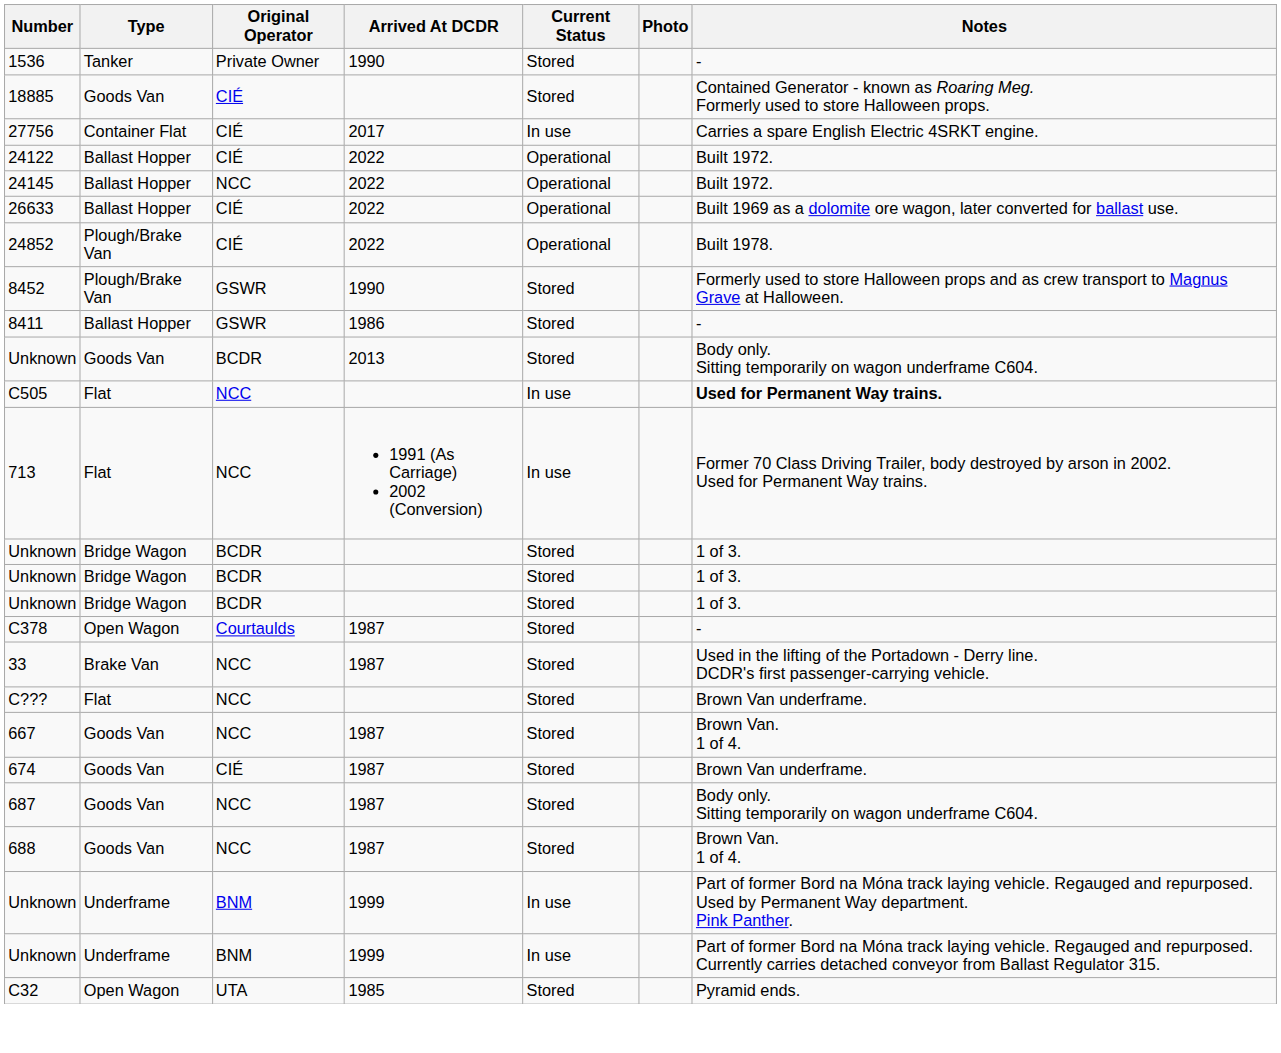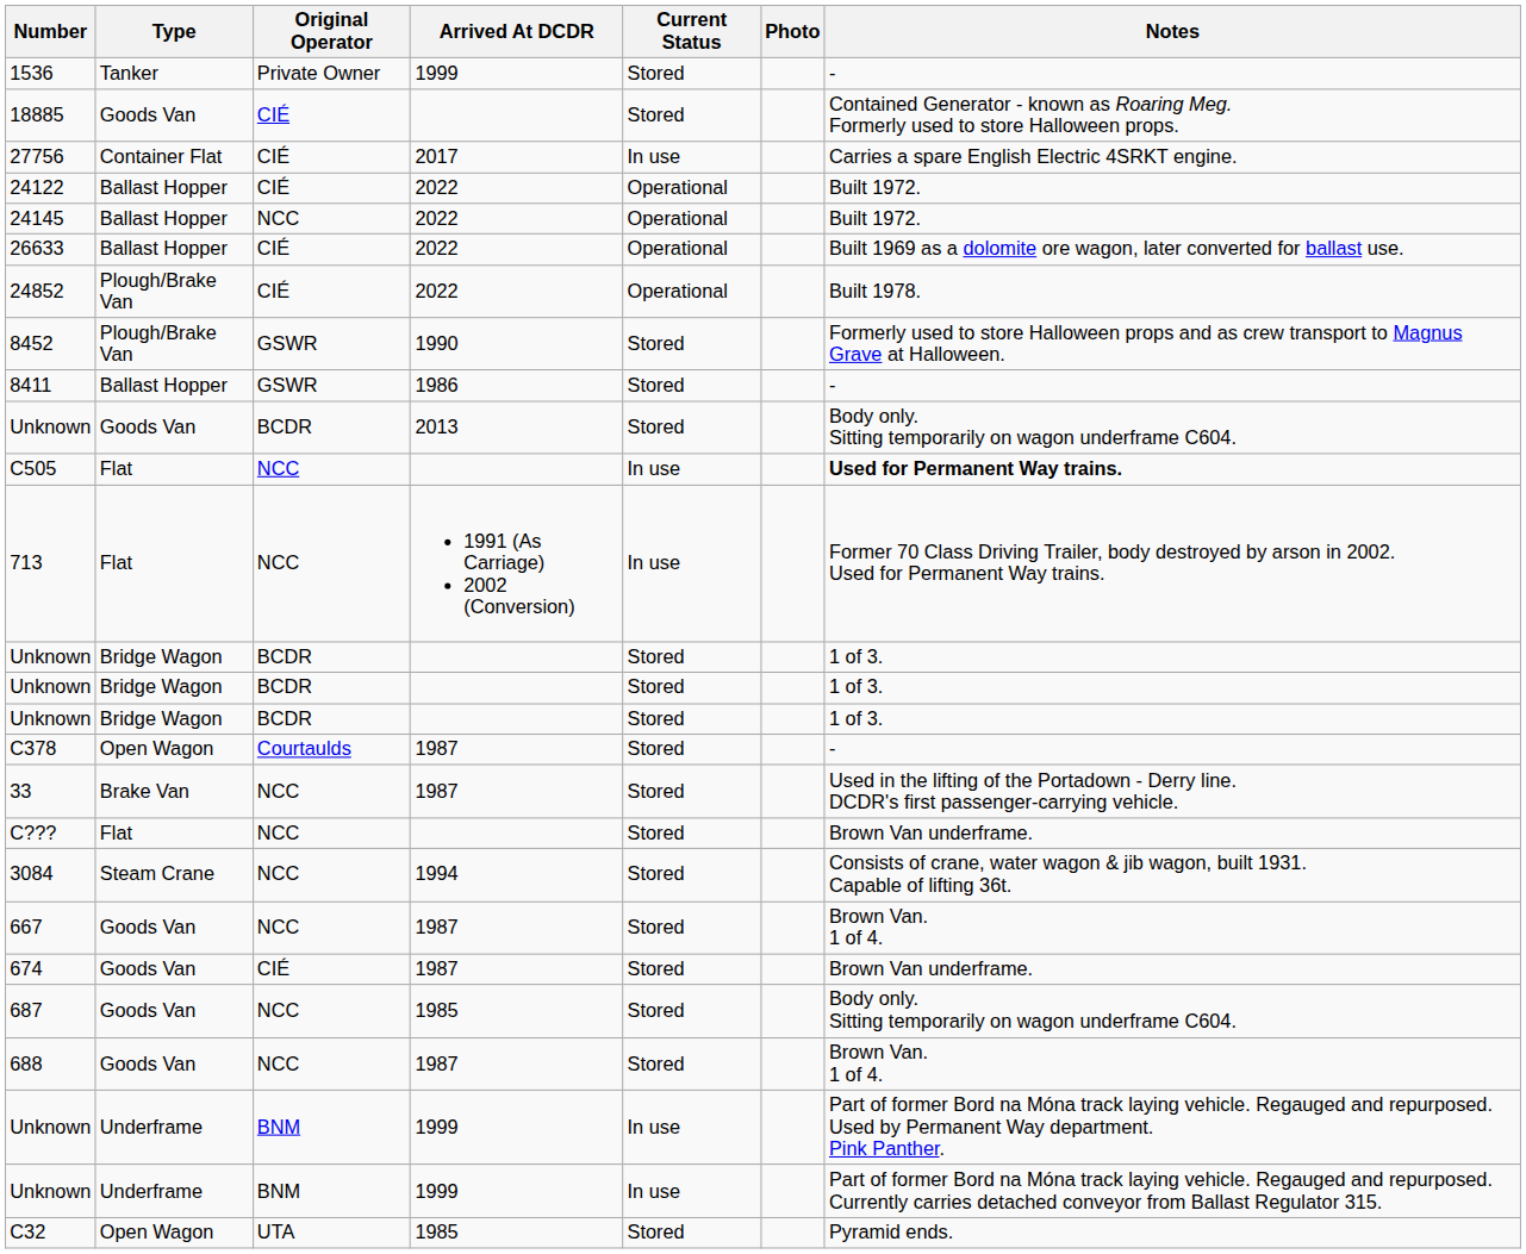 <table class="wikitable sortable mw-collapsible mw-collapsed">
 <tr>
 <th scope="col">Number</th>
 <th scope="col">Type</th>
 <th scope="col">Original Operator</th>
 <th>Arrived At DCDR</th>
 <th scope="col">Current Status</th>
 <th>Photo</th>
 <th scope="col">Notes</th>
 </tr>
 <tr>
 <td>1536</td>
 <td>Tanker</td>
 <td>Private Owner</td>
-<td>1990</td>
+<td>1999</td>
 <td>Stored</td>
 <td></td>
 <td>-</td>
 </tr>
 <tr>
 <td>18885</td>
 <td>Goods Van</td>
 <td><a href='#'>CIÉ</a></td>
 <td></td>
 <td>Stored</td>
 <td></td>
 <td>Contained Generator - known as <em>Roaring Meg.</em><br>Formerly used to store Halloween props.</td>
 </tr>
 <tr>
 <td>27756</td>
 <td>Container Flat</td>
 <td>CIÉ</td>
 <td>2017</td>
 <td>In use</td>
 <td></td>
 <td>Carries a spare English Electric 4SRKT engine.</td>
 </tr>
 <tr>
 <td>24122</td>
 <td>Ballast Hopper</td>
 <td>CIÉ</td>
 <td>2022</td>
 <td>Operational</td>
 <td></td>
 <td>Built 1972.</td>
 </tr>
 <tr>
 <td>24145</td>
 <td>Ballast Hopper</td>
 <td>NCC</td>
 <td>2022</td>
 <td>Operational</td>
 <td></td>
 <td>Built 1972.</td>
 </tr>
 <tr>
 <td>26633</td>
 <td>Ballast Hopper</td>
 <td>CIÉ</td>
 <td>2022</td>
 <td>Operational</td>
 <td></td>
 <td>Built 1969 as a <a href='#'>dolomite</a> ore wagon, later converted for <a href='#'>ballast</a> use.</td>
 </tr>
 <tr>
 <td>24852</td>
 <td>Plough/Brake Van</td>
 <td>CIÉ</td>
 <td>2022</td>
 <td>Operational</td>
 <td></td>
 <td>Built 1978.</td>
 </tr>
 <tr>
 <td>8452</td>
 <td>Plough/Brake Van</td>
 <td>GSWR</td>
 <td>1990</td>
 <td>Stored</td>
 <td></td>
 <td>Formerly used to store Halloween props and as crew transport to <a href='#'>Magnus Grave</a> at Halloween.</td>
 </tr>
 <tr>
 <td>8411</td>
 <td>Ballast Hopper</td>
 <td>GSWR</td>
 <td>1986</td>
 <td>Stored</td>
 <td></td>
 <td>-</td>
 </tr>
 <tr>
 <td>Unknown</td>
 <td>Goods Van</td>
 <td>BCDR</td>
 <td>2013</td>
 <td>Stored</td>
 <td></td>
 <td>Body only.<br>Sitting temporarily on wagon underframe C604.</td>
 </tr>
 <tr>
 <td>C505</td>
 <td>Flat</td>
 <td><a href='#'>NCC</a></td>
 <td></td>
 <td>In use</td>
 <td></td>
 <td><strong>Used for Permanent Way trains.</strong></td>
 </tr>
 <tr>
 <td>713</td>
 <td>Flat</td>
 <td>NCC</td>
 <td><br><ul><li>1991 (As Carriage)</li><li>2002 (Conversion)</li></ul></td>
 <td>In use</td>
 <td></td>
 <td>Former 70 Class Driving Trailer, body destroyed by arson in 2002.<br>Used for Permanent Way trains.</td>
 </tr>
 <tr>
 <td>Unknown</td>
 <td>Bridge Wagon</td>
 <td>BCDR</td>
 <td></td>
 <td>Stored</td>
 <td></td>
 <td>1 of 3.</td>
 </tr>
 <tr>
 <td>Unknown</td>
 <td>Bridge Wagon</td>
 <td>BCDR</td>
 <td></td>
 <td>Stored</td>
 <td></td>
 <td>1 of 3.</td>
 </tr>
 <tr>
 <td>Unknown</td>
 <td>Bridge Wagon</td>
 <td>BCDR</td>
 <td></td>
 <td>Stored</td>
 <td></td>
 <td>1 of 3.</td>
 </tr>
 <tr>
 <td>C378</td>
 <td>Open Wagon</td>
 <td><a href='#'>Courtaulds</a></td>
 <td>1987</td>
 <td>Stored</td>
 <td></td>
 <td>-</td>
 </tr>
 <tr>
 <td>33</td>
 <td>Brake Van</td>
 <td>NCC</td>
 <td>1987</td>
 <td>Stored</td>
 <td></td>
 <td>Used in the lifting of the Portadown - Derry line.<br>DCDR's first passenger-carrying vehicle.</td>
 </tr>
 <tr>
 <td>C???</td>
 <td>Flat</td>
 <td>NCC</td>
 <td></td>
 <td>Stored</td>
 <td></td>
 <td>Brown Van underframe.</td>
 </tr>
 <tr>
+<td>3084</td>
+<td>Steam Crane</td>
+<td>NCC</td>
+<td>1994</td>
+<td>Stored</td>
+<td></td>
+<td>Consists of crane, water wagon & jib wagon, built 1931.<br>Capable of lifting 36t.</td>
+</tr>
+<tr>
 <td>667</td>
 <td>Goods Van</td>
 <td>NCC</td>
 <td>1987</td>
 <td>Stored</td>
 <td></td>
 <td>Brown Van.<br>1 of 4.</td>
 </tr>
 <tr>
 <td>674</td>
 <td>Goods Van</td>
 <td>CIÉ</td>
 <td>1987</td>
 <td>Stored</td>
 <td></td>
 <td>Brown Van underframe.</td>
 </tr>
 <tr>
 <td>687</td>
 <td>Goods Van</td>
 <td>NCC</td>
-<td>1987</td>
+<td>1985</td>
 <td>Stored</td>
 <td></td>
 <td>Body only.<br>Sitting temporarily on wagon underframe C604.</td>
 </tr>
 <tr>
 <td>688</td>
 <td>Goods Van</td>
 <td>NCC</td>
 <td>1987</td>
 <td>Stored</td>
 <td></td>
 <td>Brown Van.<br>1 of 4.</td>
 </tr>
 <tr>
 <td>Unknown</td>
 <td>Underframe</td>
 <td><a href='#'>BNM</a></td>
 <td>1999</td>
 <td>In use</td>
 <td></td>
 <td>Part of former Bord na Móna track laying vehicle. Regauged and repurposed.<br>Used by Permanent Way department.<br><a href='#'>Pink Panther</a>.</td>
 </tr>
 <tr>
 <td>Unknown</td>
 <td>Underframe</td>
 <td>BNM</td>
 <td>1999</td>
 <td>In use</td>
 <td></td>
 <td>Part of former Bord na Móna track laying vehicle. Regauged and repurposed.<br>Currently carries detached conveyor from Ballast Regulator 315.</td>
 </tr>
 <tr>
 <td>C32</td>
 <td>Open Wagon</td>
 <td>UTA</td>
 <td>1985</td>
 <td>Stored</td>
 <td></td>
 <td>Pyramid ends.</td>
 </tr>
 </table>
